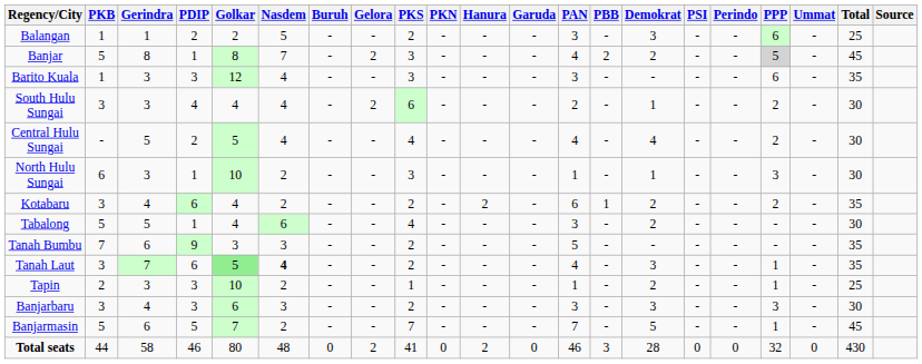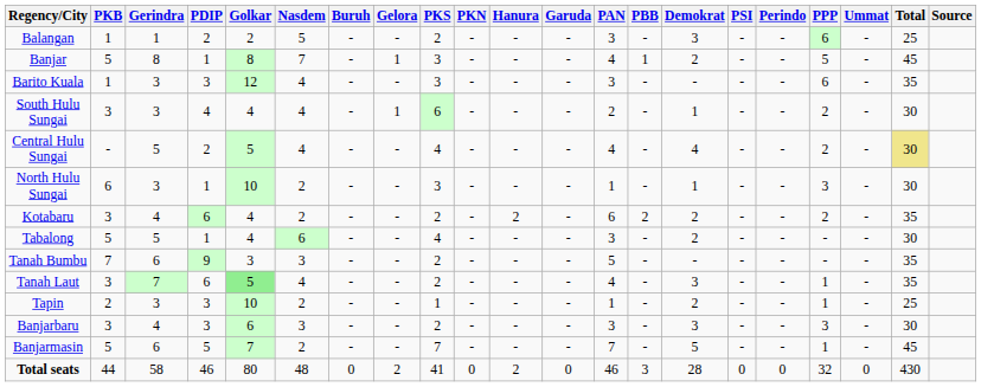 <table class="wikitable sortable" style="text-align:center">
 <tr>
 <th scope=col width=10%>Regency/City</th>
 <th scope=col width=3%><a href='#'>PKB</a></th>
 <th scope=col width=3%><a href='#'>Gerindra</a></th>
 <th scope=col width=3%><a href='#'>PDIP</a></th>
 <th scope=col width=3%><a href='#'>Golkar</a></th>
 <th scope=col width=3%><a href='#'>Nasdem</a></th>
 <th scope=col width=3%><a href='#'>Buruh</a></th>
 <th scope=col width=3%><a href='#'>Gelora</a></th>
 <th scope=col width=3%><a href='#'>PKS</a></th>
 <th scope=col width=3%><a href='#'>PKN</a></th>
 <th scope=col width=3%><a href='#'>Hanura</a></th>
 <th scope=col width=3%><a href='#'>Garuda</a></th>
 <th scope=col width=3%><a href='#'>PAN</a></th>
 <th scope=col width=3%><a href='#'>PBB</a></th>
 <th scope=col width=3%><a href='#'>Demokrat</a></th>
 <th scope=col width=3%><a href='#'>PSI</a></th>
 <th scope=col width=3%><a href='#'>Perindo</a></th>
 <th scope=col width=3%><a href='#'>PPP</a></th>
 <th scope=col width=3%><a href='#'>Ummat</a></th>
 <th scope=col width=3%>Total</th>
 <th scope=col width=3%>Source</th>
 </tr>
 <tr>
 <td><a href='#'>Balangan</a></td>
 <td>1</td>
 <td>1</td>
 <td>2</td>
 <td>2</td>
 <td>5</td>
 <td>-</td>
 <td>-</td>
 <td>2</td>
 <td>-</td>
 <td>-</td>
 <td>-</td>
 <td>3</td>
 <td>-</td>
 <td>3</td>
 <td>-</td>
 <td>-</td>
 <td style="background:#cfc;">6</td>
 <td>-</td>
 <td>25</td>
 <td></td>
 </tr>
 <tr>
 <td><a href='#'>Banjar</a></td>
 <td>5</td>
 <td>8</td>
 <td>1</td>
 <td style="background:#cfc;">8</td>
 <td>7</td>
 <td>-</td>
-<td>2</td>
+<td>1</td>
 <td>3</td>
 <td>-</td>
 <td>-</td>
 <td>-</td>
 <td>4</td>
-<td>2</td>
+<td>1</td>
 <td>2</td>
 <td>-</td>
 <td>-</td>
-<td style="background: lightgrey;">5</td>
+<td>5</td>
 <td>-</td>
 <td>45</td>
 <td></td>
 </tr>
 <tr>
 <td><a href='#'>Barito Kuala</a></td>
 <td>1</td>
 <td>3</td>
 <td>3</td>
 <td style="background:#cfc;">12</td>
 <td>4</td>
 <td>-</td>
 <td>-</td>
 <td>3</td>
 <td>-</td>
 <td>-</td>
 <td>-</td>
 <td>3</td>
 <td>-</td>
 <td>-</td>
 <td>-</td>
 <td>-</td>
 <td>6</td>
 <td>-</td>
 <td>35</td>
 <td></td>
 </tr>
 <tr>
 <td><a href='#'>South Hulu Sungai</a></td>
 <td>3</td>
 <td>3</td>
 <td>4</td>
 <td>4</td>
 <td>4</td>
 <td>-</td>
-<td>2</td>
+<td>1</td>
 <td style="background:#cfc;">6</td>
 <td>-</td>
 <td>-</td>
 <td>-</td>
 <td>2</td>
 <td>-</td>
 <td>1</td>
 <td>-</td>
 <td>-</td>
 <td>2</td>
 <td>-</td>
 <td>30</td>
 <td></td>
 </tr>
 <tr>
 <td><a href='#'>Central Hulu Sungai</a></td>
 <td>-</td>
 <td>5</td>
 <td>2</td>
 <td style="background:#cfc;">5</td>
 <td>4</td>
 <td>-</td>
 <td>-</td>
 <td>4</td>
 <td>-</td>
 <td>-</td>
 <td>-</td>
 <td>4</td>
 <td>-</td>
 <td>4</td>
 <td>-</td>
 <td>-</td>
 <td>2</td>
 <td>-</td>
-<td>30</td>
+<td style="background: khaki;">30</td>
 <td></td>
 </tr>
 <tr>
 <td><a href='#'>North Hulu Sungai</a></td>
 <td>6</td>
 <td>3</td>
 <td>1</td>
 <td style="background:#cfc;">10</td>
 <td>2</td>
 <td>-</td>
 <td>-</td>
 <td>3</td>
 <td>-</td>
 <td>-</td>
 <td>-</td>
 <td>1</td>
 <td>-</td>
 <td>1</td>
 <td>-</td>
 <td>-</td>
 <td>3</td>
 <td>-</td>
 <td>30</td>
 <td></td>
 </tr>
 <tr>
 <td><a href='#'>Kotabaru</a></td>
 <td>3</td>
 <td>4</td>
 <td style="background:#cfc;">6</td>
 <td>4</td>
 <td>2</td>
 <td>-</td>
 <td>-</td>
 <td>2</td>
 <td>-</td>
 <td>2</td>
 <td>-</td>
 <td>6</td>
-<td>1</td>
+<td>2</td>
 <td>2</td>
 <td>-</td>
 <td>-</td>
 <td>2</td>
 <td>-</td>
 <td>35</td>
 <td></td>
 </tr>
 <tr>
 <td><a href='#'>Tabalong</a></td>
 <td>5</td>
 <td>5</td>
 <td>1</td>
 <td>4</td>
 <td style="background:#cfc;">6</td>
 <td>-</td>
 <td>-</td>
 <td>4</td>
 <td>-</td>
 <td>-</td>
 <td>-</td>
 <td>3</td>
 <td>-</td>
 <td>2</td>
 <td>-</td>
 <td>-</td>
 <td>-</td>
 <td>-</td>
 <td>30</td>
 <td></td>
 </tr>
 <tr>
 <td><a href='#'>Tanah Bumbu</a></td>
 <td>7</td>
 <td>6</td>
 <td style="background:#cfc;">9</td>
 <td>3</td>
 <td>3</td>
 <td>-</td>
 <td>-</td>
 <td>2</td>
 <td>-</td>
 <td>-</td>
 <td>-</td>
 <td>5</td>
 <td>-</td>
 <td>-</td>
 <td>-</td>
 <td>-</td>
 <td>-</td>
 <td>-</td>
 <td>35</td>
 <td></td>
 </tr>
 <tr>
 <td><a href='#'>Tanah Laut</a></td>
 <td>3</td>
 <td style="background:#cfc;">7</td>
 <td>6</td>
 <td style="background: lightgreen;">5</td>
-<td><strong>4</strong></td>
+<td>4</td>
 <td>-</td>
 <td>-</td>
 <td>2</td>
 <td>-</td>
 <td>-</td>
 <td>-</td>
 <td>4</td>
 <td>-</td>
 <td>3</td>
 <td>-</td>
 <td>-</td>
 <td>1</td>
 <td>-</td>
 <td>35</td>
 <td></td>
 </tr>
 <tr>
 <td><a href='#'>Tapin</a></td>
 <td>2</td>
 <td>3</td>
 <td>3</td>
 <td style="background:#cfc;">10</td>
 <td>2</td>
 <td>-</td>
 <td>-</td>
 <td>1</td>
 <td>-</td>
 <td>-</td>
 <td>-</td>
 <td>1</td>
 <td>-</td>
 <td>2</td>
 <td>-</td>
 <td>-</td>
 <td>1</td>
 <td>-</td>
 <td>25</td>
 <td></td>
 </tr>
 <tr>
 <td><a href='#'>Banjarbaru</a></td>
 <td>3</td>
 <td>4</td>
 <td>3</td>
 <td style="background:#cfc;">6</td>
 <td>3</td>
 <td>-</td>
 <td>-</td>
 <td>2</td>
 <td>-</td>
 <td>-</td>
 <td>-</td>
 <td>3</td>
 <td>-</td>
 <td>3</td>
 <td>-</td>
 <td>-</td>
 <td>3</td>
 <td>-</td>
 <td>30</td>
 <td></td>
 </tr>
 <tr>
 <td><a href='#'>Banjarmasin</a></td>
 <td>5</td>
 <td>6</td>
 <td>5</td>
 <td style="background:#cfc;">7</td>
 <td>2</td>
 <td>-</td>
 <td>-</td>
 <td>7</td>
 <td>-</td>
 <td>-</td>
 <td>-</td>
 <td>7</td>
 <td>-</td>
 <td>5</td>
 <td>-</td>
 <td>-</td>
 <td>1</td>
 <td>-</td>
 <td>45</td>
 <td></td>
 </tr>
 <tr>
 <td><strong>Total seats</strong></td>
 <td>44</td>
 <td>58</td>
 <td>46</td>
 <td>80</td>
 <td>48</td>
 <td>0</td>
 <td>2</td>
 <td>41</td>
 <td>0</td>
 <td>2</td>
 <td>0</td>
 <td>46</td>
 <td>3</td>
 <td>28</td>
 <td>0</td>
 <td>0</td>
 <td>32</td>
 <td>0</td>
 <td>430</td>
 </tr>
 </table>
